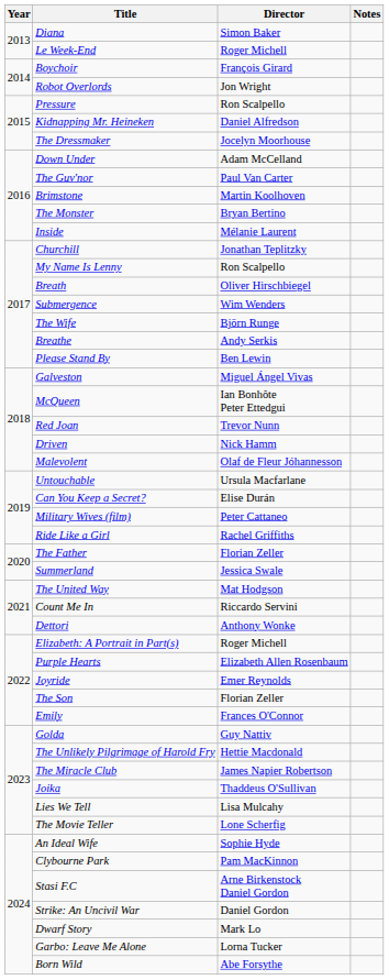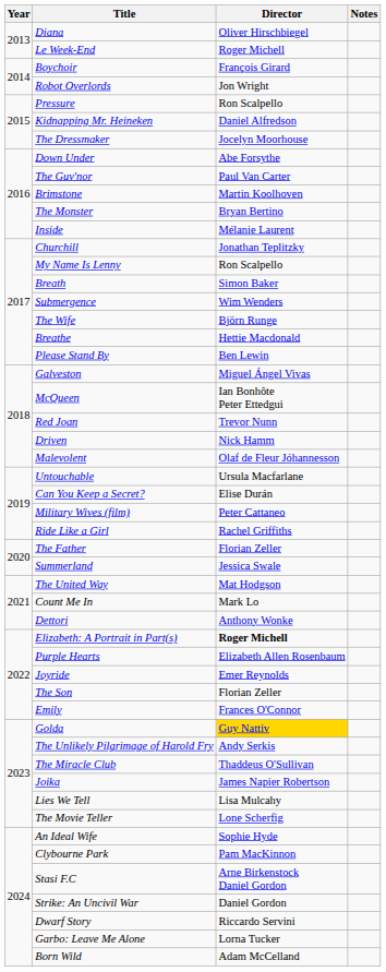 <table class="wikitable sortable plainrowheaders">
 <tr>
 <th scope="col">Year</th>
 <th scope="col">Title</th>
 <th scope="col">Director</th>
 <th scope="col" class="unsortable">Notes</th>
 </tr>
 <tr>
 <td rowspan="2">2013</td>
 <td><em><a href='#'>Diana</a></em></td>
-<td><a href='#'>Simon Baker</a></td>
+<td><a href='#'>Oliver Hirschbiegel</a></td>
 <td></td>
 </tr>
 <tr>
 <td><em><a href='#'>Le Week-End</a></em></td>
 <td><a href='#'>Roger Michell</a></td>
 <td></td>
 </tr>
 <tr>
 <td rowspan="2">2014</td>
 <td><em><a href='#'>Boychoir</a></em></td>
 <td><a href='#'>François Girard</a></td>
 <td></td>
 </tr>
 <tr>
 <td><em><a href='#'>Robot Overlords</a></em></td>
 <td>Jon Wright</td>
 <td></td>
 </tr>
 <tr>
 <td rowspan="3">2015</td>
 <td><em><a href='#'>Pressure</a></em></td>
 <td>Ron Scalpello</td>
 <td></td>
 </tr>
 <tr>
 <td><em><a href='#'>Kidnapping Mr. Heineken</a></em></td>
 <td><a href='#'>Daniel Alfredson</a></td>
 <td></td>
 </tr>
 <tr>
 <td><em><a href='#'>The Dressmaker</a></em></td>
 <td><a href='#'>Jocelyn Moorhouse</a></td>
 <td></td>
 </tr>
 <tr>
 <td rowspan="5">2016</td>
 <td><em><a href='#'>Down Under</a></em></td>
-<td>Adam McCelland</td>
+<td><a href='#'>Abe Forsythe</a></td>
 <td></td>
 </tr>
 <tr>
 <td><em><a href='#'>The Guv'nor</a></em></td>
 <td><a href='#'>Paul Van Carter</a></td>
 <td></td>
 </tr>
 <tr>
 <td><em><a href='#'>Brimstone</a></em></td>
 <td><a href='#'>Martin Koolhoven</a></td>
 <td></td>
 </tr>
 <tr>
 <td><em><a href='#'>The Monster</a></em></td>
 <td><a href='#'>Bryan Bertino</a></td>
 <td></td>
 </tr>
 <tr>
 <td><em><a href='#'>Inside</a></em></td>
 <td><a href='#'>Mélanie Laurent</a></td>
 <td></td>
 </tr>
 <tr>
 <td rowspan="7">2017</td>
 <td><em><a href='#'>Churchill</a></em></td>
 <td><a href='#'>Jonathan Teplitzky</a></td>
 <td></td>
 </tr>
 <tr>
 <td><em><a href='#'>My Name Is Lenny</a></em></td>
 <td>Ron Scalpello</td>
 <td></td>
 </tr>
 <tr>
 <td><em><a href='#'>Breath</a></em></td>
-<td><a href='#'>Oliver Hirschbiegel</a></td>
+<td><a href='#'>Simon Baker</a></td>
 <td></td>
 </tr>
 <tr>
 <td><em><a href='#'>Submergence</a></em></td>
 <td><a href='#'>Wim Wenders</a></td>
 <td></td>
 </tr>
 <tr>
 <td><em><a href='#'>The Wife</a></em></td>
 <td><a href='#'>Björn Runge</a></td>
 <td></td>
 </tr>
 <tr>
 <td><em><a href='#'>Breathe</a></em></td>
-<td><a href='#'>Andy Serkis</a></td>
+<td><a href='#'>Hettie Macdonald</a></td>
 <td></td>
 </tr>
 <tr>
 <td><em><a href='#'>Please Stand By</a></em></td>
 <td><a href='#'>Ben Lewin</a></td>
 <td></td>
 </tr>
 <tr>
 <td rowspan="5">2018</td>
 <td><em><a href='#'>Galveston</a></em></td>
 <td><a href='#'>Miguel Ángel Vivas</a></td>
 <td></td>
 </tr>
 <tr>
 <td><em><a href='#'>McQueen</a></em></td>
 <td>Ian Bonhôte<br>Peter Ettedgui</td>
 <td></td>
 </tr>
 <tr>
 <td><em><a href='#'>Red Joan</a></em></td>
 <td><a href='#'>Trevor Nunn</a></td>
 <td></td>
 </tr>
 <tr>
 <td><em><a href='#'>Driven</a></em></td>
 <td><a href='#'>Nick Hamm</a></td>
 <td></td>
 </tr>
 <tr>
 <td><em><a href='#'>Malevolent</a></em></td>
 <td><a href='#'>Olaf de Fleur Jóhannesson</a></td>
 <td></td>
 </tr>
 <tr>
 <td rowspan="4">2019</td>
 <td><em><a href='#'>Untouchable</a></em></td>
 <td>Ursula Macfarlane</td>
 <td></td>
 </tr>
 <tr>
 <td><em><a href='#'>Can You Keep a Secret?</a></em></td>
 <td>Elise Durán</td>
 <td></td>
 </tr>
 <tr>
 <td><em><a href='#'>Military Wives (film)</a></em></td>
 <td><a href='#'>Peter Cattaneo</a></td>
 <td></td>
 </tr>
 <tr>
 <td><em><a href='#'>Ride Like a Girl</a></em></td>
 <td><a href='#'>Rachel Griffiths</a></td>
 <td></td>
 </tr>
 <tr>
 <td rowspan="2">2020</td>
 <td><em><a href='#'>The Father</a></em></td>
 <td><a href='#'>Florian Zeller</a></td>
 <td></td>
 </tr>
 <tr>
 <td><em><a href='#'>Summerland</a></em></td>
 <td><a href='#'>Jessica Swale</a></td>
 <td></td>
 </tr>
 <tr>
 <td rowspan="3">2021</td>
 <td><em><a href='#'>The United Way</a></em></td>
 <td><a href='#'>Mat Hodgson</a></td>
 <td></td>
 </tr>
 <tr>
 <td><em>Count Me In</em></td>
-<td>Riccardo Servini</td>
+<td>Mark Lo</td>
 <td></td>
 </tr>
 <tr>
 <td><em><a href='#'>Dettori</a></em></td>
 <td><a href='#'>Anthony Wonke</a></td>
 <td></td>
 </tr>
 <tr>
 <td rowspan="5">2022</td>
 <td><em><a href='#'>Elizabeth: A Portrait in Part(s)</a></em></td>
-<td>Roger Michell</td>
+<td><strong>Roger Michell</strong></td>
 <td></td>
 </tr>
 <tr>
 <td><em><a href='#'>Purple Hearts</a></em></td>
 <td><a href='#'>Elizabeth Allen Rosenbaum</a></td>
 <td></td>
 </tr>
 <tr>
 <td><em><a href='#'>Joyride</a></em></td>
 <td><a href='#'>Emer Reynolds</a></td>
 <td></td>
 </tr>
 <tr>
 <td><em><a href='#'>The Son</a></em></td>
 <td>Florian Zeller</td>
 <td></td>
 </tr>
 <tr>
 <td><em><a href='#'>Emily</a></em></td>
 <td><a href='#'>Frances O'Connor</a></td>
 <td></td>
 </tr>
 <tr>
 <td rowspan="6">2023</td>
 <td><em><a href='#'>Golda</a></em></td>
-<td><a href='#'>Guy Nattiv</a></td>
+<td style="background: gold;"><a href='#'>Guy Nattiv</a></td>
 <td></td>
 </tr>
 <tr>
 <td><em><a href='#'>The Unlikely Pilgrimage of Harold Fry</a></em></td>
-<td><a href='#'>Hettie Macdonald</a></td>
+<td><a href='#'>Andy Serkis</a></td>
 <td></td>
 </tr>
 <tr>
 <td><em><a href='#'>The Miracle Club</a></em></td>
-<td><a href='#'>James Napier Robertson</a></td>
+<td><a href='#'>Thaddeus O'Sullivan</a></td>
 <td></td>
 </tr>
 <tr>
 <td><em><a href='#'>Joika</a></em></td>
-<td><a href='#'>Thaddeus O'Sullivan</a></td>
+<td><a href='#'>James Napier Robertson</a></td>
 <td></td>
 </tr>
 <tr>
 <td><em>Lies We Tell</em></td>
 <td>Lisa Mulcahy</td>
 <td></td>
 </tr>
 <tr>
 <td><em>The Movie Teller</em></td>
 <td><a href='#'>Lone Scherfig</a></td>
 <td></td>
 </tr>
 <tr>
 <td rowspan="7">2024</td>
 <td><em>An Ideal Wife</em></td>
 <td><a href='#'>Sophie Hyde</a></td>
 <td></td>
 </tr>
 <tr>
 <td><em>Clybourne Park</em></td>
 <td><a href='#'>Pam MacKinnon</a></td>
 <td></td>
 </tr>
 <tr>
 <td><em>Stasi F.C</em></td>
 <td><a href='#'>Arne Birkenstock</a><br><a href='#'>Daniel Gordon</a></td>
 <td></td>
 </tr>
 <tr>
 <td><em>Strike: An Uncivil War</em></td>
 <td>Daniel Gordon</td>
 <td></td>
 </tr>
 <tr>
 <td><em>Dwarf Story</em></td>
-<td>Mark Lo</td>
+<td>Riccardo Servini</td>
 <td></td>
 </tr>
 <tr>
 <td><em>Garbo: Leave Me Alone</em></td>
 <td>Lorna Tucker</td>
 <td></td>
 </tr>
 <tr>
 <td><em>Born Wild</em></td>
-<td><a href='#'>Abe Forsythe</a></td>
+<td>Adam McCelland</td>
 </tr>
 </table>
